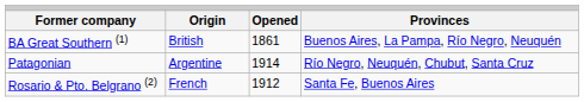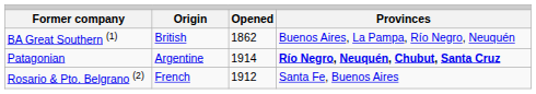 <table class="wikitable sortable" style="text-align:left">
 <tr>
 <td colspan="4" style= "background: #cccccc; color: #00000"></td>
 </tr>
 <tr>
 <th width=200px>Former company</th>
 <th width=100px>Origin</th>
 <th width=60px>Opened</th>
 <th width=350px>Provinces</th>
 </tr>
 <tr>
 <td><a href='#'>BA Great Southern</a> <sup>(1)</sup></td>
 <td><a href='#'>British</a></td>
-<td>1861</td>
+<td>1862</td>
 <td><a href='#'>Buenos Aires</a>, <a href='#'>La Pampa</a>, <a href='#'>Río Negro</a>, <a href='#'>Neuquén</a></td>
 </tr>
 <tr>
 <td><a href='#'>Patagonian</a></td>
 <td><a href='#'>Argentine</a></td>
 <td>1914</td>
-<td><a href='#'>Río Negro</a>, <a href='#'>Neuquén</a>, <a href='#'>Chubut</a>, <a href='#'>Santa Cruz</a></td>
+<td><strong><a href='#'>Río Negro</a>, <a href='#'>Neuquén</a>, <a href='#'>Chubut</a>, <a href='#'>Santa Cruz</a></strong></td>
 </tr>
 <tr>
 <td><a href='#'>Rosario & Pto. Belgrano</a> <sup>(2)</sup></td>
 <td><a href='#'>French</a></td>
 <td>1912</td>
 <td><a href='#'>Santa Fe</a>, <a href='#'>Buenos Aires</a></td>
 </tr>
 </table>
